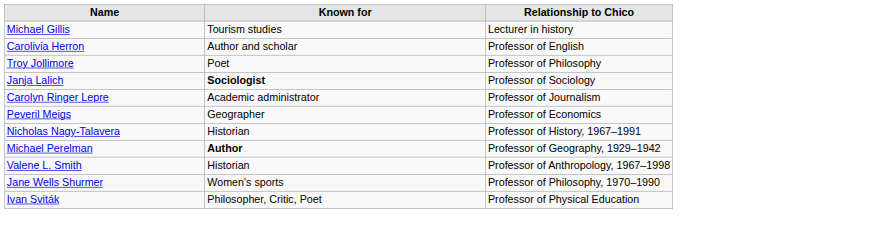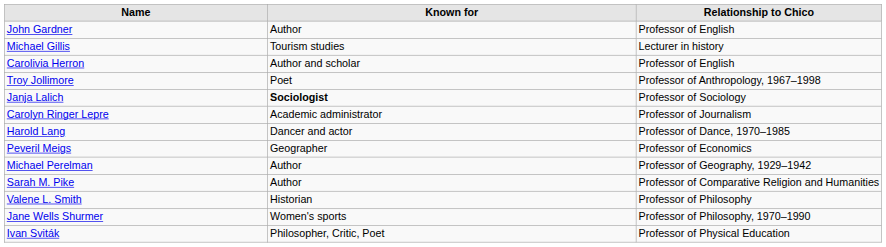 <table class="wikitable">
 <tr>
 <th style="background:#e5e5e5; width:30%;">Name</th>
 <th style="background:#e5e5e5; width:42%;">Known for</th>
 <th style="background:#e5e5e5; width:28%;">Relationship to Chico</th>
+</tr>
+<tr>
+<td><a href='#'>John Gardner</a></td>
+<td>Author</td>
+<td>Professor of English</td>
 </tr>
 <tr>
 <td><a href='#'>Michael Gillis</a></td>
 <td>Tourism studies</td>
 <td>Lecturer in history</td>
 </tr>
 <tr>
 <td><a href='#'>Carolivia Herron</a></td>
 <td>Author and scholar</td>
 <td>Professor of English</td>
 </tr>
 <tr>
 <td><a href='#'>Troy Jollimore</a></td>
 <td>Poet</td>
-<td>Professor of Philosophy</td>
+<td>Professor of Anthropology, 1967–1998</td>
 </tr>
 <tr>
 <td><a href='#'>Janja Lalich</a></td>
 <td><strong>Sociologist</strong></td>
 <td>Professor of Sociology</td>
 </tr>
 <tr>
 <td><a href='#'>Carolyn Ringer Lepre</a></td>
 <td>Academic administrator</td>
 <td>Professor of Journalism</td>
 </tr>
 <tr>
+<td><a href='#'>Harold Lang</a></td>
+<td>Dancer and actor</td>
+<td>Professor of Dance, 1970–1985</td>
+</tr>
+<tr>
 <td><a href='#'>Peveril Meigs</a></td>
 <td>Geographer</td>
 <td>Professor of Economics</td>
 </tr>
 <tr>
-<td><a href='#'>Nicholas Nagy-Talavera</a></td>
-<td>Historian</td>
-<td>Professor of History, 1967–1991</td>
+<td><a href='#'>Michael Perelman</a></td>
+<td>Author</td>
+<td>Professor of Geography, 1929–1942</td>
 </tr>
 <tr>
-<td><a href='#'>Michael Perelman</a></td>
-<td><strong>Author</strong></td>
-<td>Professor of Geography, 1929–1942</td>
+<td><a href='#'>Sarah M. Pike</a></td>
+<td>Author</td>
+<td>Professor of Comparative Religion and Humanities</td>
 </tr>
 <tr>
 <td><a href='#'>Valene L. Smith</a></td>
 <td>Historian</td>
-<td>Professor of Anthropology, 1967–1998</td>
+<td>Professor of Philosophy</td>
 </tr>
 <tr>
 <td><a href='#'>Jane Wells Shurmer</a></td>
 <td>Women's sports</td>
 <td>Professor of Philosophy, 1970–1990</td>
 </tr>
 <tr>
 <td><a href='#'>Ivan Sviták</a></td>
 <td>Philosopher, Critic, Poet</td>
 <td>Professor of Physical Education</td>
 </tr>
 </table>
